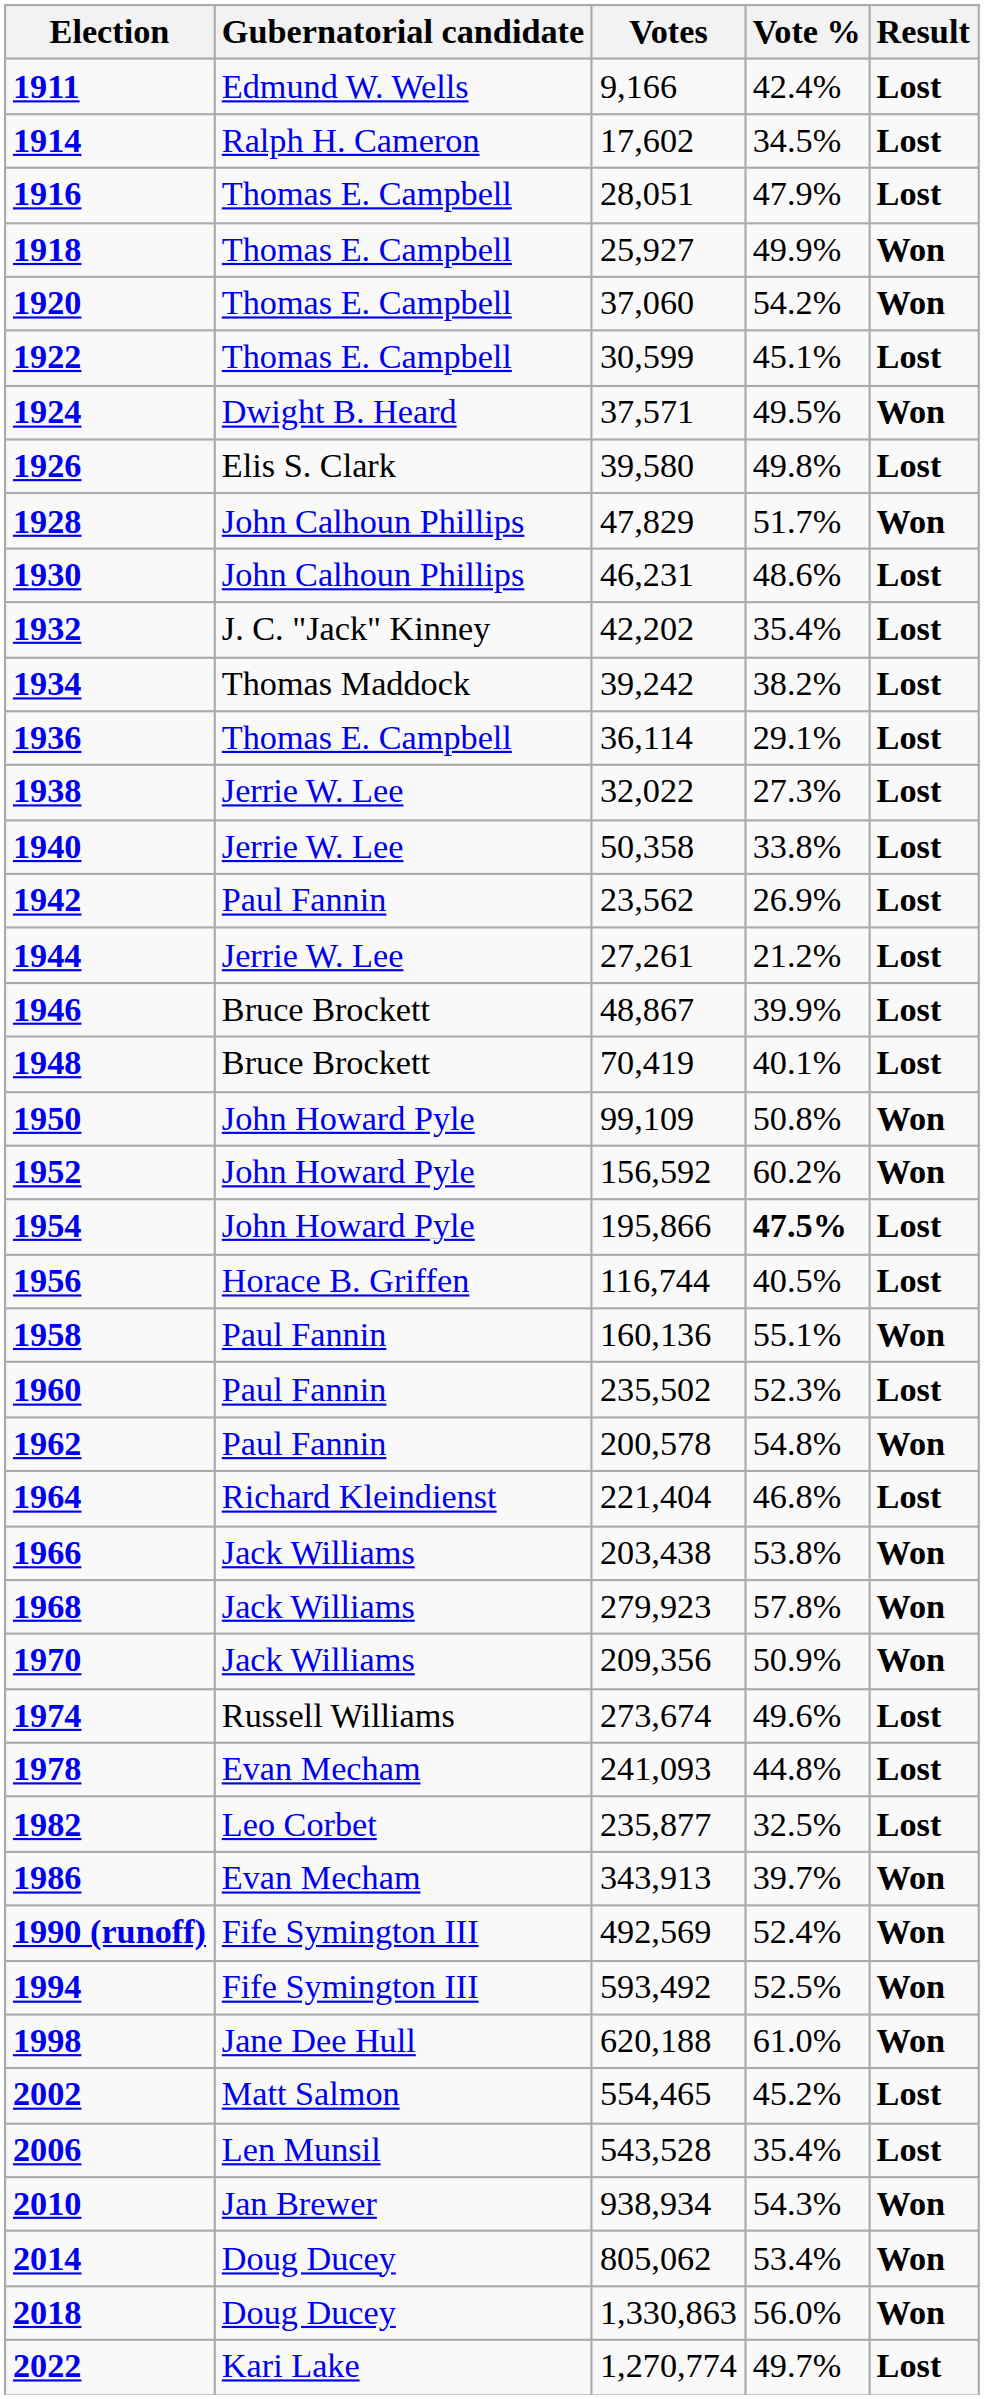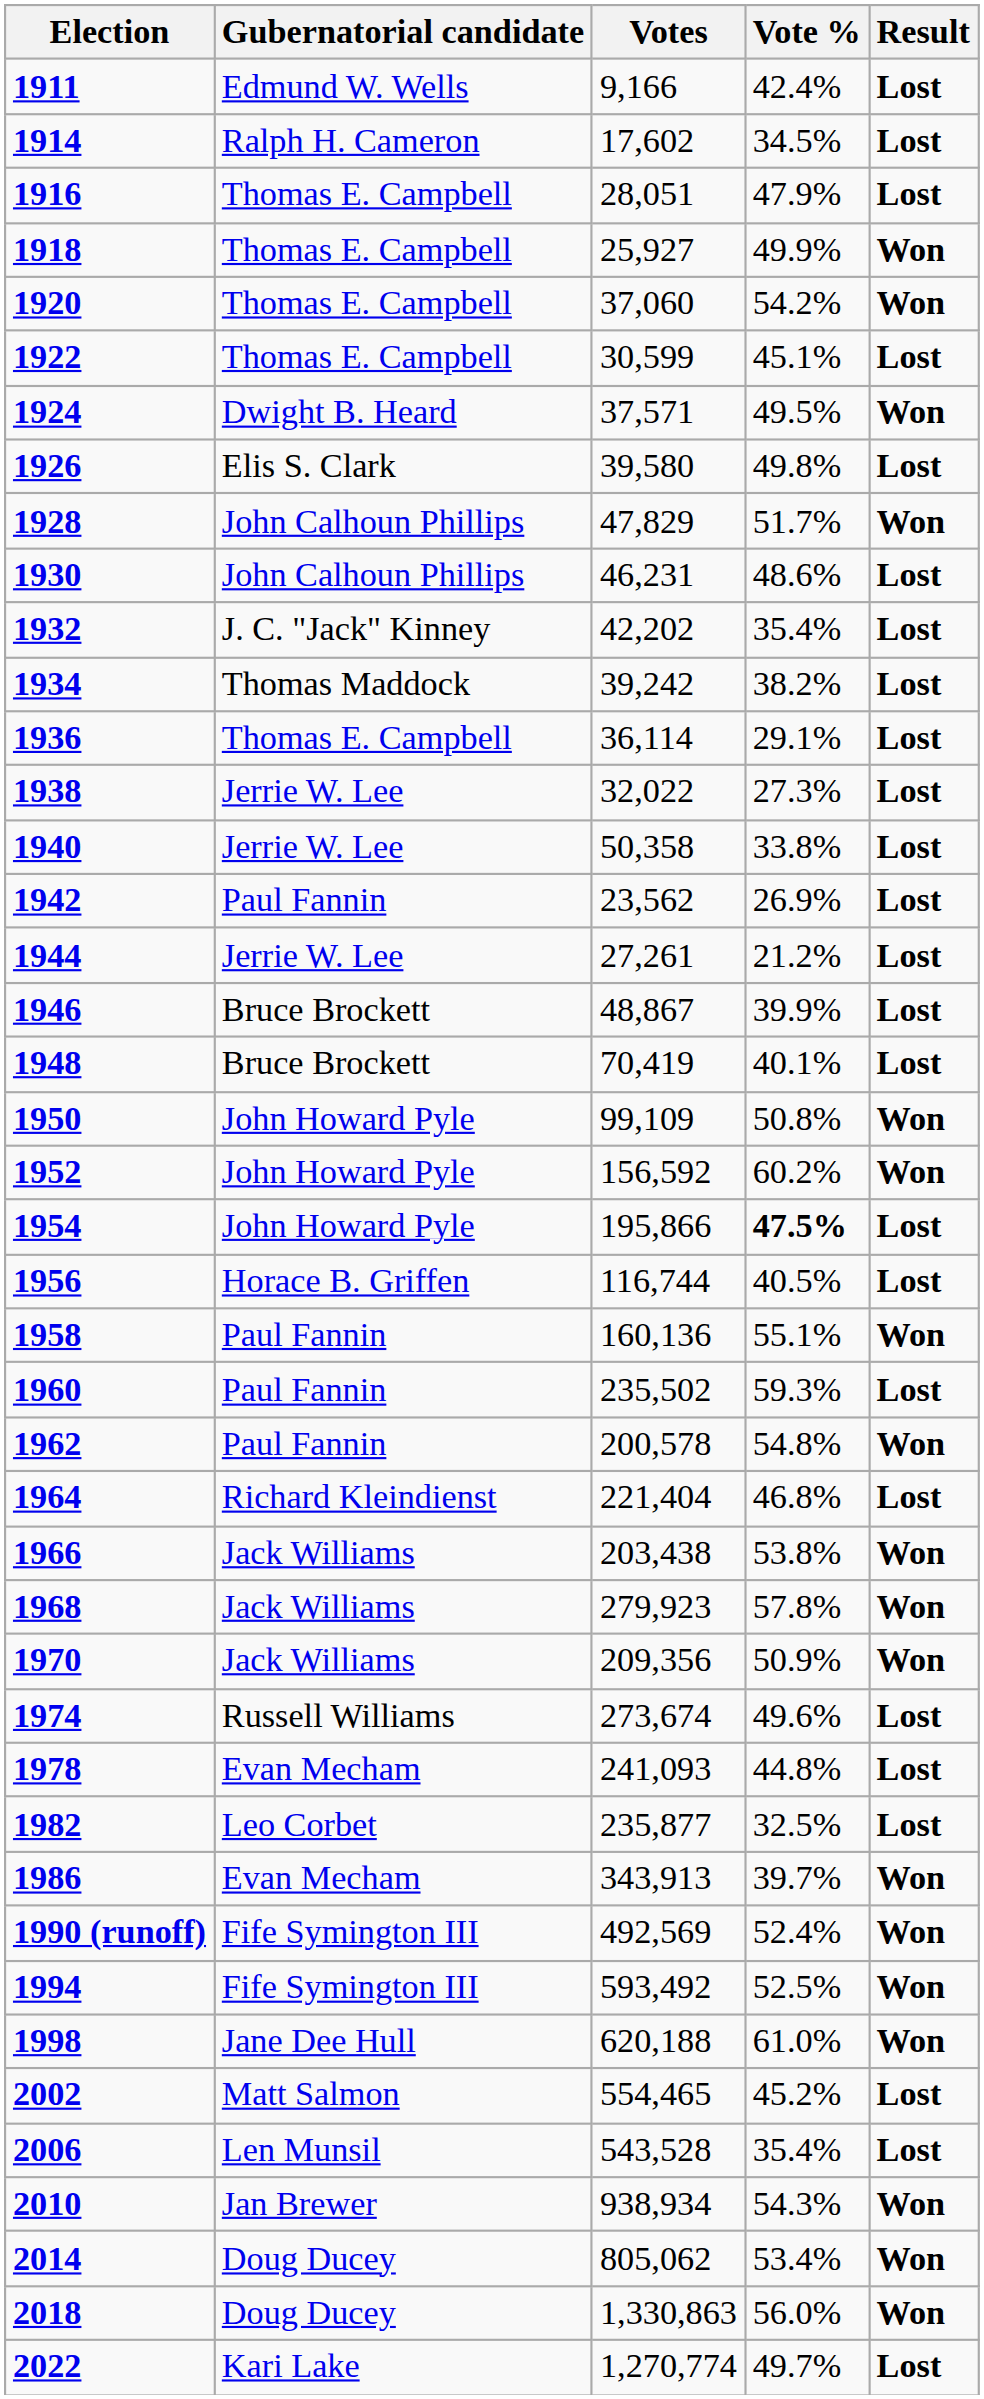 <table class="wikitable">
 <tr>
 <th>Election</th>
 <th>Gubernatorial candidate</th>
 <th>Votes</th>
 <th>Vote %</th>
 <th>Result</th>
 </tr>
 <tr>
 <td><strong><a href='#'>1911</a></strong></td>
 <td><a href='#'>Edmund W. Wells</a></td>
 <td>9,166</td>
 <td>42.4%</td>
 <td><strong>Lost</strong> </td>
 </tr>
 <tr>
 <td><strong><a href='#'>1914</a></strong></td>
 <td><a href='#'>Ralph H. Cameron</a></td>
 <td>17,602</td>
 <td>34.5%</td>
 <td><strong>Lost</strong> </td>
 </tr>
 <tr>
 <td><strong><a href='#'>1916</a></strong></td>
 <td><a href='#'>Thomas E. Campbell</a></td>
 <td>28,051</td>
 <td>47.9%</td>
 <td><strong>Lost</strong> </td>
 </tr>
 <tr>
 <td><strong><a href='#'>1918</a></strong></td>
 <td><a href='#'>Thomas E. Campbell</a></td>
 <td>25,927</td>
 <td>49.9%</td>
 <td><strong>Won</strong> </td>
 </tr>
 <tr>
 <td><strong><a href='#'>1920</a></strong></td>
 <td><a href='#'>Thomas E. Campbell</a></td>
 <td>37,060</td>
 <td>54.2%</td>
 <td><strong>Won</strong> </td>
 </tr>
 <tr>
 <td><strong><a href='#'>1922</a></strong></td>
 <td><a href='#'>Thomas E. Campbell</a></td>
 <td>30,599</td>
 <td>45.1%</td>
 <td><strong>Lost</strong> </td>
 </tr>
 <tr>
 <td><strong><a href='#'>1924</a></strong></td>
 <td><a href='#'>Dwight B. Heard</a></td>
 <td>37,571</td>
 <td>49.5%</td>
 <td><strong>Won</strong> </td>
 </tr>
 <tr>
 <td><strong><a href='#'>1926</a></strong></td>
 <td>Elis S. Clark</td>
 <td>39,580</td>
 <td>49.8%</td>
 <td><strong>Lost</strong> </td>
 </tr>
 <tr>
 <td><strong><a href='#'>1928</a></strong></td>
 <td><a href='#'>John Calhoun Phillips</a></td>
 <td>47,829</td>
 <td>51.7%</td>
 <td><strong>Won</strong> </td>
 </tr>
 <tr>
 <td><strong><a href='#'>1930</a></strong></td>
 <td><a href='#'>John Calhoun Phillips</a></td>
 <td>46,231</td>
 <td>48.6%</td>
 <td><strong>Lost</strong> </td>
 </tr>
 <tr>
 <td><strong><a href='#'>1932</a></strong></td>
 <td>J. C. "Jack" Kinney</td>
 <td>42,202</td>
 <td>35.4%</td>
 <td><strong>Lost</strong> </td>
 </tr>
 <tr>
 <td><strong><a href='#'>1934</a></strong></td>
 <td>Thomas Maddock</td>
 <td>39,242</td>
 <td>38.2%</td>
 <td><strong>Lost</strong> </td>
 </tr>
 <tr>
 <td><strong><a href='#'>1936</a></strong></td>
 <td><a href='#'>Thomas E. Campbell</a></td>
 <td>36,114</td>
 <td>29.1%</td>
 <td><strong>Lost</strong> </td>
 </tr>
 <tr>
 <td><strong><a href='#'>1938</a></strong></td>
 <td><a href='#'>Jerrie W. Lee</a></td>
 <td>32,022</td>
 <td>27.3%</td>
 <td><strong>Lost</strong> </td>
 </tr>
 <tr>
 <td><strong><a href='#'>1940</a></strong></td>
 <td><a href='#'>Jerrie W. Lee</a></td>
 <td>50,358</td>
 <td>33.8%</td>
 <td><strong>Lost</strong> </td>
 </tr>
 <tr>
 <td><strong><a href='#'>1942</a></strong></td>
 <td><a href='#'>Paul Fannin</a></td>
 <td>23,562</td>
 <td>26.9%</td>
 <td><strong>Lost</strong> </td>
 </tr>
 <tr>
 <td><strong><a href='#'>1944</a></strong></td>
 <td><a href='#'>Jerrie W. Lee</a></td>
 <td>27,261</td>
 <td>21.2%</td>
 <td><strong>Lost</strong> </td>
 </tr>
 <tr>
 <td><strong><a href='#'>1946</a></strong></td>
 <td>Bruce Brockett</td>
 <td>48,867</td>
 <td>39.9%</td>
 <td><strong>Lost</strong> </td>
 </tr>
 <tr>
 <td><strong><a href='#'>1948</a></strong></td>
 <td>Bruce Brockett</td>
 <td>70,419</td>
 <td>40.1%</td>
 <td><strong>Lost</strong> </td>
 </tr>
 <tr>
 <td><strong><a href='#'>1950</a></strong></td>
 <td><a href='#'>John Howard Pyle</a></td>
 <td>99,109</td>
 <td>50.8%</td>
 <td><strong>Won</strong> </td>
 </tr>
 <tr>
 <td><strong><a href='#'>1952</a></strong></td>
 <td><a href='#'>John Howard Pyle</a></td>
 <td>156,592</td>
 <td>60.2%</td>
 <td><strong>Won</strong> </td>
 </tr>
 <tr>
 <td><strong><a href='#'>1954</a></strong></td>
 <td><a href='#'>John Howard Pyle</a></td>
 <td>195,866</td>
 <td><strong>47.5%</strong></td>
 <td><strong>Lost</strong> </td>
 </tr>
 <tr>
 <td><strong><a href='#'>1956</a></strong></td>
 <td><a href='#'>Horace B. Griffen</a></td>
 <td>116,744</td>
 <td>40.5%</td>
 <td><strong>Lost</strong> </td>
 </tr>
 <tr>
 <td><strong><a href='#'>1958</a></strong></td>
 <td><a href='#'>Paul Fannin</a></td>
 <td>160,136</td>
 <td>55.1%</td>
 <td><strong>Won</strong> </td>
 </tr>
 <tr>
 <td><strong><a href='#'>1960</a></strong></td>
 <td><a href='#'>Paul Fannin</a></td>
 <td>235,502</td>
-<td>52.3%</td>
+<td>59.3%</td>
 <td><strong>Lost</strong> </td>
 </tr>
 <tr>
 <td><strong><a href='#'>1962</a></strong></td>
 <td><a href='#'>Paul Fannin</a></td>
 <td>200,578</td>
 <td>54.8%</td>
 <td><strong>Won</strong> </td>
 </tr>
 <tr>
 <td><strong><a href='#'>1964</a></strong></td>
 <td><a href='#'>Richard Kleindienst</a></td>
 <td>221,404</td>
 <td>46.8%</td>
 <td><strong>Lost</strong> </td>
 </tr>
 <tr>
 <td><strong><a href='#'>1966</a></strong></td>
 <td><a href='#'>Jack Williams</a></td>
 <td>203,438</td>
 <td>53.8%</td>
 <td><strong>Won</strong> </td>
 </tr>
 <tr>
 <td><strong><a href='#'>1968</a></strong></td>
 <td><a href='#'>Jack Williams</a></td>
 <td>279,923</td>
 <td>57.8%</td>
 <td><strong>Won</strong> </td>
 </tr>
 <tr>
 <td><strong><a href='#'>1970</a></strong></td>
 <td><a href='#'>Jack Williams</a></td>
 <td>209,356</td>
 <td>50.9%</td>
 <td><strong>Won</strong> </td>
 </tr>
 <tr>
 <td><strong><a href='#'>1974</a></strong></td>
 <td>Russell Williams</td>
 <td>273,674</td>
 <td>49.6%</td>
 <td><strong>Lost</strong> </td>
 </tr>
 <tr>
 <td><strong><a href='#'>1978</a></strong></td>
 <td><a href='#'>Evan Mecham</a></td>
 <td>241,093</td>
 <td>44.8%</td>
 <td><strong>Lost</strong> </td>
 </tr>
 <tr>
 <td><strong><a href='#'>1982</a></strong></td>
 <td><a href='#'>Leo Corbet</a></td>
 <td>235,877</td>
 <td>32.5%</td>
 <td><strong>Lost</strong> </td>
 </tr>
 <tr>
 <td><strong><a href='#'>1986</a></strong></td>
 <td><a href='#'>Evan Mecham</a></td>
 <td>343,913</td>
 <td>39.7%</td>
 <td><strong>Won</strong> </td>
 </tr>
 <tr>
 <td><strong><a href='#'>1990 (runoff)</a></strong></td>
 <td><a href='#'>Fife Symington III</a></td>
 <td>492,569</td>
 <td>52.4%</td>
 <td><strong>Won</strong> </td>
 </tr>
 <tr>
 <td><strong><a href='#'>1994</a></strong></td>
 <td><a href='#'>Fife Symington III</a></td>
 <td>593,492</td>
 <td>52.5%</td>
 <td><strong>Won</strong> </td>
 </tr>
 <tr>
 <td><strong><a href='#'>1998</a></strong></td>
 <td><a href='#'>Jane Dee Hull</a></td>
 <td>620,188</td>
 <td>61.0%</td>
 <td><strong>Won</strong> </td>
 </tr>
 <tr>
 <td><strong><a href='#'>2002</a></strong></td>
 <td><a href='#'>Matt Salmon</a></td>
 <td>554,465</td>
 <td>45.2%</td>
 <td><strong>Lost</strong> </td>
 </tr>
 <tr>
 <td><strong><a href='#'>2006</a></strong></td>
 <td><a href='#'>Len Munsil</a></td>
 <td>543,528</td>
 <td>35.4%</td>
 <td><strong>Lost</strong> </td>
 </tr>
 <tr>
 <td><strong><a href='#'>2010</a></strong></td>
 <td><a href='#'>Jan Brewer</a></td>
 <td>938,934</td>
 <td>54.3%</td>
 <td><strong>Won</strong> </td>
 </tr>
 <tr>
 <td><strong><a href='#'>2014</a></strong></td>
 <td><a href='#'>Doug Ducey</a></td>
 <td>805,062</td>
 <td>53.4%</td>
 <td><strong>Won</strong> </td>
 </tr>
 <tr>
 <td><strong><a href='#'>2018</a></strong></td>
 <td><a href='#'>Doug Ducey</a></td>
 <td>1,330,863</td>
 <td>56.0%</td>
 <td><strong>Won</strong> </td>
 </tr>
 <tr>
 <td><strong><a href='#'>2022</a></strong></td>
 <td><a href='#'>Kari Lake</a></td>
 <td>1,270,774</td>
 <td>49.7%</td>
 <td><strong>Lost</strong> </td>
 </tr>
 </table>
